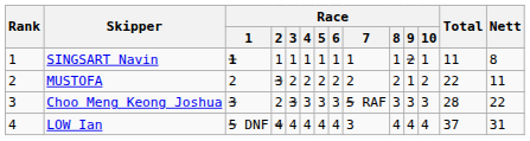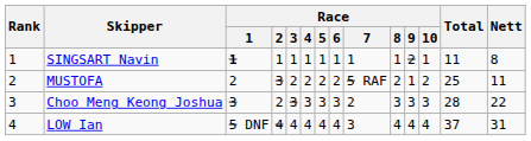 <table class=wikitable>
 <tr>
 <th rowspan="2">Rank</th>
 <th rowspan="2">Skipper</th>
 <th colspan="10">Race</th>
 <th rowspan="2">Total</th>
 <th rowspan="2">Nett</th>
 </tr>
 <tr>
 <th>1</th>
 <th>2</th>
 <th>3</th>
 <th>4</th>
 <th>5</th>
 <th>6</th>
 <th>7</th>
 <th>8</th>
 <th>9</th>
 <th>10</th>
 </tr>
 <tr>
 <td>1</td>
 <td> <a href='#'>SINGSART Navin</a></td>
 <td><strong><s>1</s></strong></td>
 <td>1</td>
 <td>1</td>
 <td>1</td>
 <td>1</td>
 <td>1</td>
 <td>1</td>
 <td>1</td>
 <td><s>2</s></td>
 <td>1</td>
 <td>11</td>
 <td>8</td>
 </tr>
 <tr>
 <td>2</td>
 <td> <a href='#'>MUSTOFA</a></td>
 <td>2</td>
 <td><s>3</s></td>
 <td>2</td>
 <td>2</td>
 <td>2</td>
 <td>2</td>
-<td>2</td>
+<td><s>5</s> RAF</td>
 <td>2</td>
 <td>1</td>
 <td>2</td>
-<td>22</td>
+<td>25</td>
 <td>11</td>
 </tr>
 <tr>
 <td>3</td>
 <td> <a href='#'>Choo Meng Keong Joshua</a></td>
 <td><s>3</s></td>
 <td>2</td>
 <td><s>3</s></td>
 <td>3</td>
 <td>3</td>
 <td>3</td>
-<td><s>5</s> RAF</td>
+<td>2</td>
 <td>3</td>
 <td>3</td>
 <td>3</td>
 <td>28</td>
 <td>22</td>
 </tr>
 <tr>
 <td>4</td>
 <td> <a href='#'>LOW Ian</a></td>
 <td><s>5</s> DNF</td>
 <td><s>4</s></td>
 <td>4</td>
 <td>4</td>
 <td>4</td>
 <td>4</td>
 <td>3</td>
 <td>4</td>
 <td>4</td>
 <td>4</td>
 <td>37</td>
 <td>31</td>
 </tr>
 </table>
